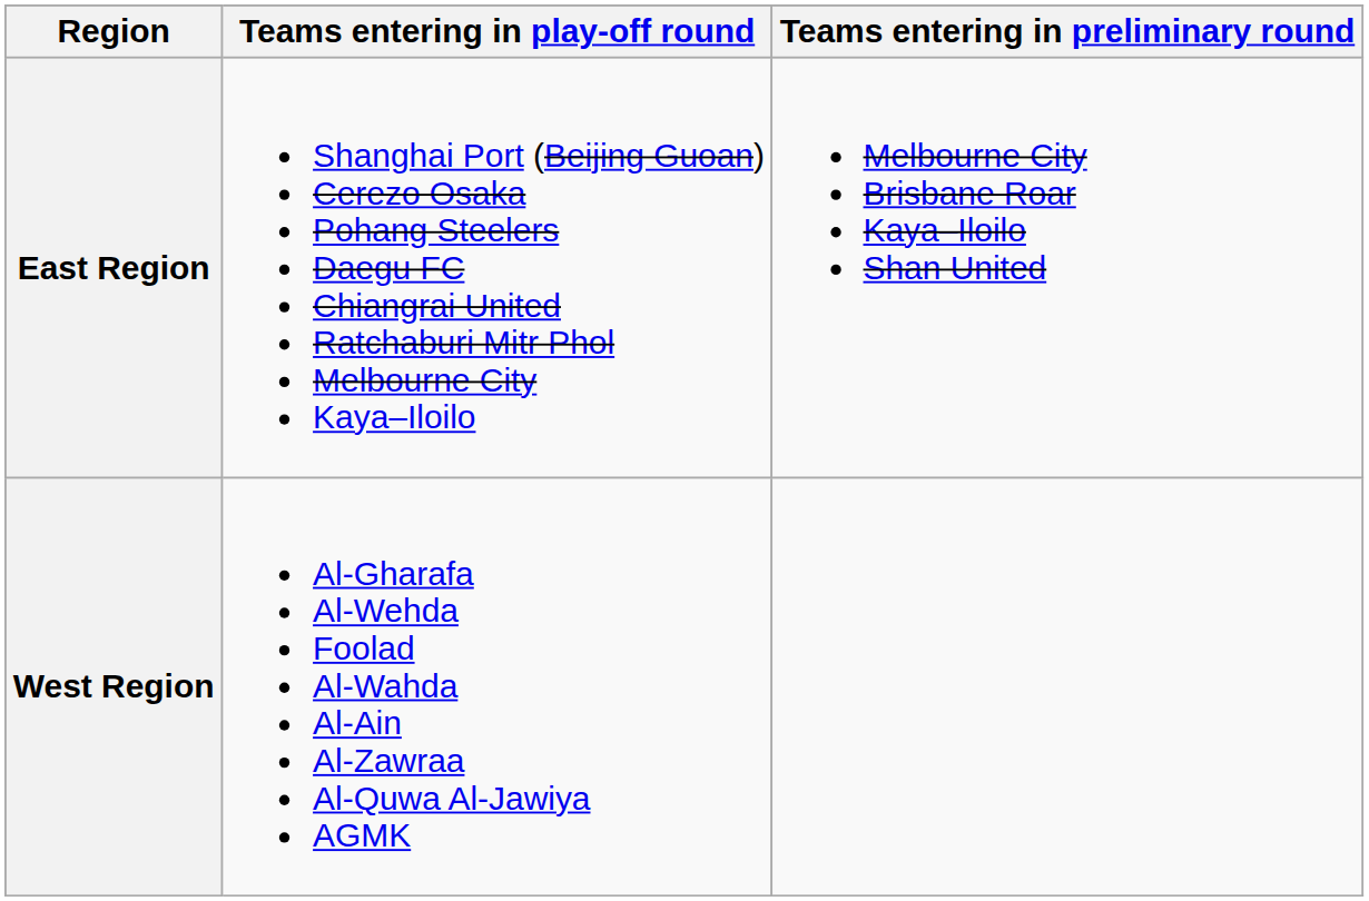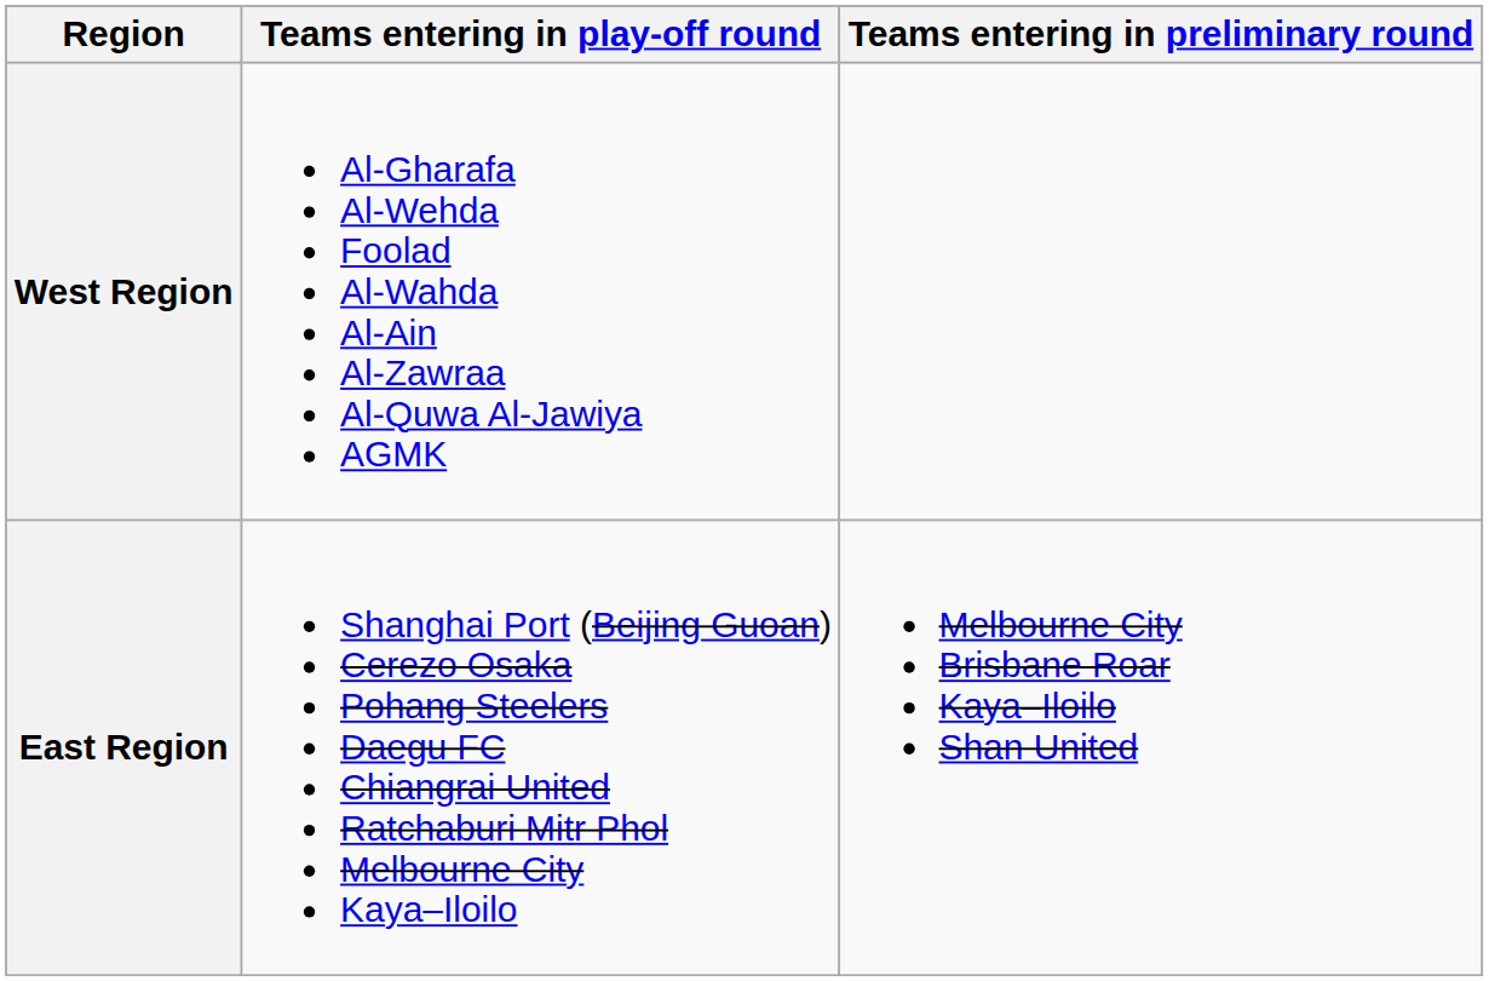 <table class="wikitable">
 <tr>
 <th>Region</th>
 <th>Teams entering in <a href='#'>play-off round</a></th>
 <th>Teams entering in <a href='#'>preliminary round</a></th>
 </tr>
 <tr>
+<th>West Region</th>
+<td valign="top"><br><ul><li> <a href='#'>Al-Gharafa</a></li><li> <a href='#'>Al-Wehda</a></li><li> <a href='#'>Foolad</a></li><li> <a href='#'>Al-Wahda</a></li><li> <a href='#'>Al-Ain</a></li><li> <a href='#'>Al-Zawraa</a></li><li> <a href='#'>Al-Quwa Al-Jawiya</a></li><li> <a href='#'>AGMK</a></li></ul></td>
+<td valign="top"></td>
+</tr>
+<tr>
 <th>East Region</th>
 <td valign="top"><br><ul><li> <a href='#'>Shanghai Port</a> (<s><a href='#'>Beijing Guoan</a></s>)</li><li> <s><a href='#'>Cerezo Osaka</a></s></li><li> <s><a href='#'>Pohang Steelers</a></s></li><li> <s><a href='#'>Daegu FC</a></s></li><li> <s><a href='#'>Chiangrai United</a></s></li><li> <s><a href='#'>Ratchaburi Mitr Phol</a></s></li><li> <s><a href='#'>Melbourne City</a></s></li><li> <a href='#'>Kaya–Iloilo</a></li></ul></td>
 <td valign="top"><br><ul><li> <s><a href='#'>Melbourne City</a></s></li><li> <s><a href='#'>Brisbane Roar</a></s></li><li> <s><a href='#'>Kaya–Iloilo</a></s></li><li> <s><a href='#'>Shan United</a></s></li></ul></td>
 </tr>
-<tr>
-<th>West Region</th>
-<td valign="top"><br><ul><li> <a href='#'>Al-Gharafa</a></li><li> <a href='#'>Al-Wehda</a></li><li> <a href='#'>Foolad</a></li><li> <a href='#'>Al-Wahda</a></li><li> <a href='#'>Al-Ain</a></li><li> <a href='#'>Al-Zawraa</a></li><li> <a href='#'>Al-Quwa Al-Jawiya</a></li><li> <a href='#'>AGMK</a></li></ul></td>
-<td valign="top"></td>
-</tr>
 </table>
